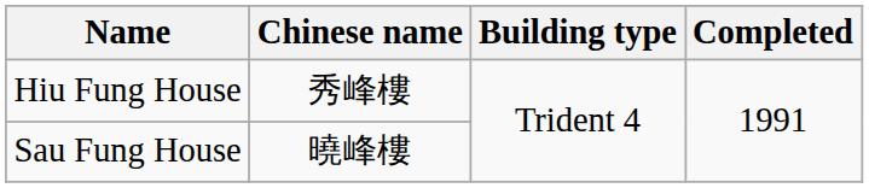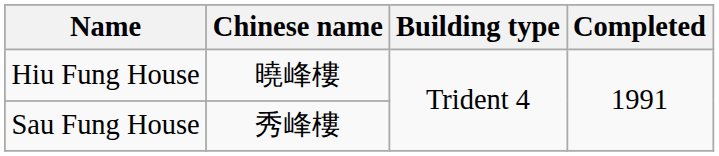 <table class="wikitable" style="text-align: center">
 <tr>
 <th>Name</th>
 <th>Chinese name</th>
 <th>Building type</th>
 <th>Completed</th>
 </tr>
 <tr>
 <td>Hiu Fung House</td>
-<td>秀峰樓</td>
+<td>曉峰樓</td>
 <td rowspan="2">Trident 4</td>
 <td rowspan="2">1991</td>
 </tr>
 <tr>
 <td>Sau Fung House</td>
-<td>曉峰樓</td>
+<td>秀峰樓</td>
 </tr>
 </table>
